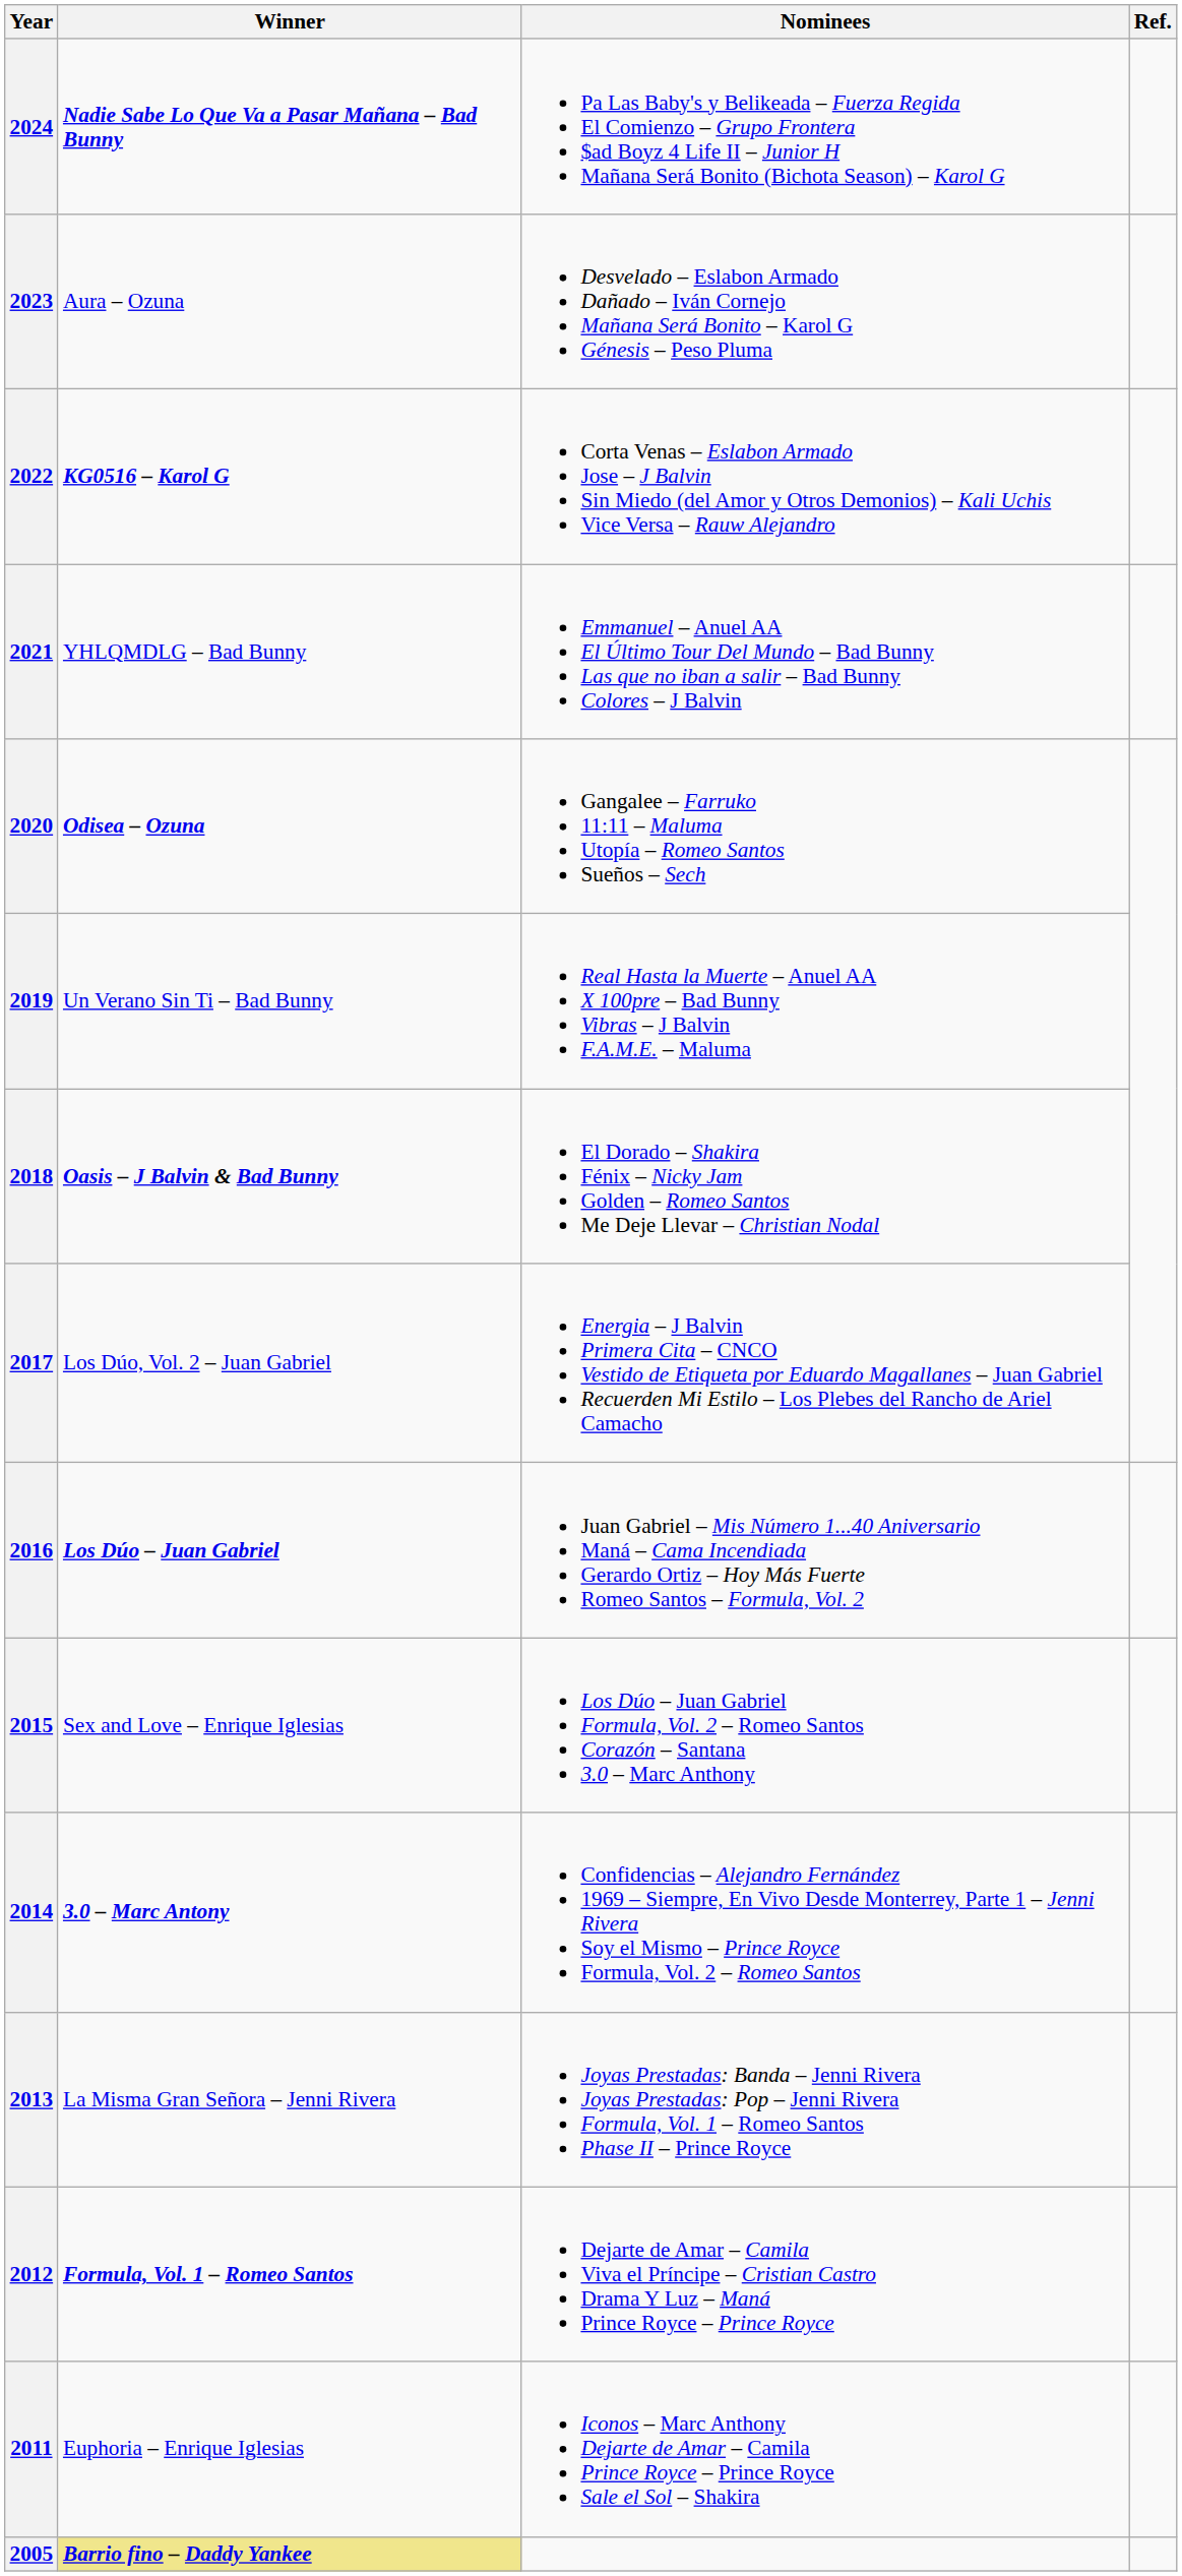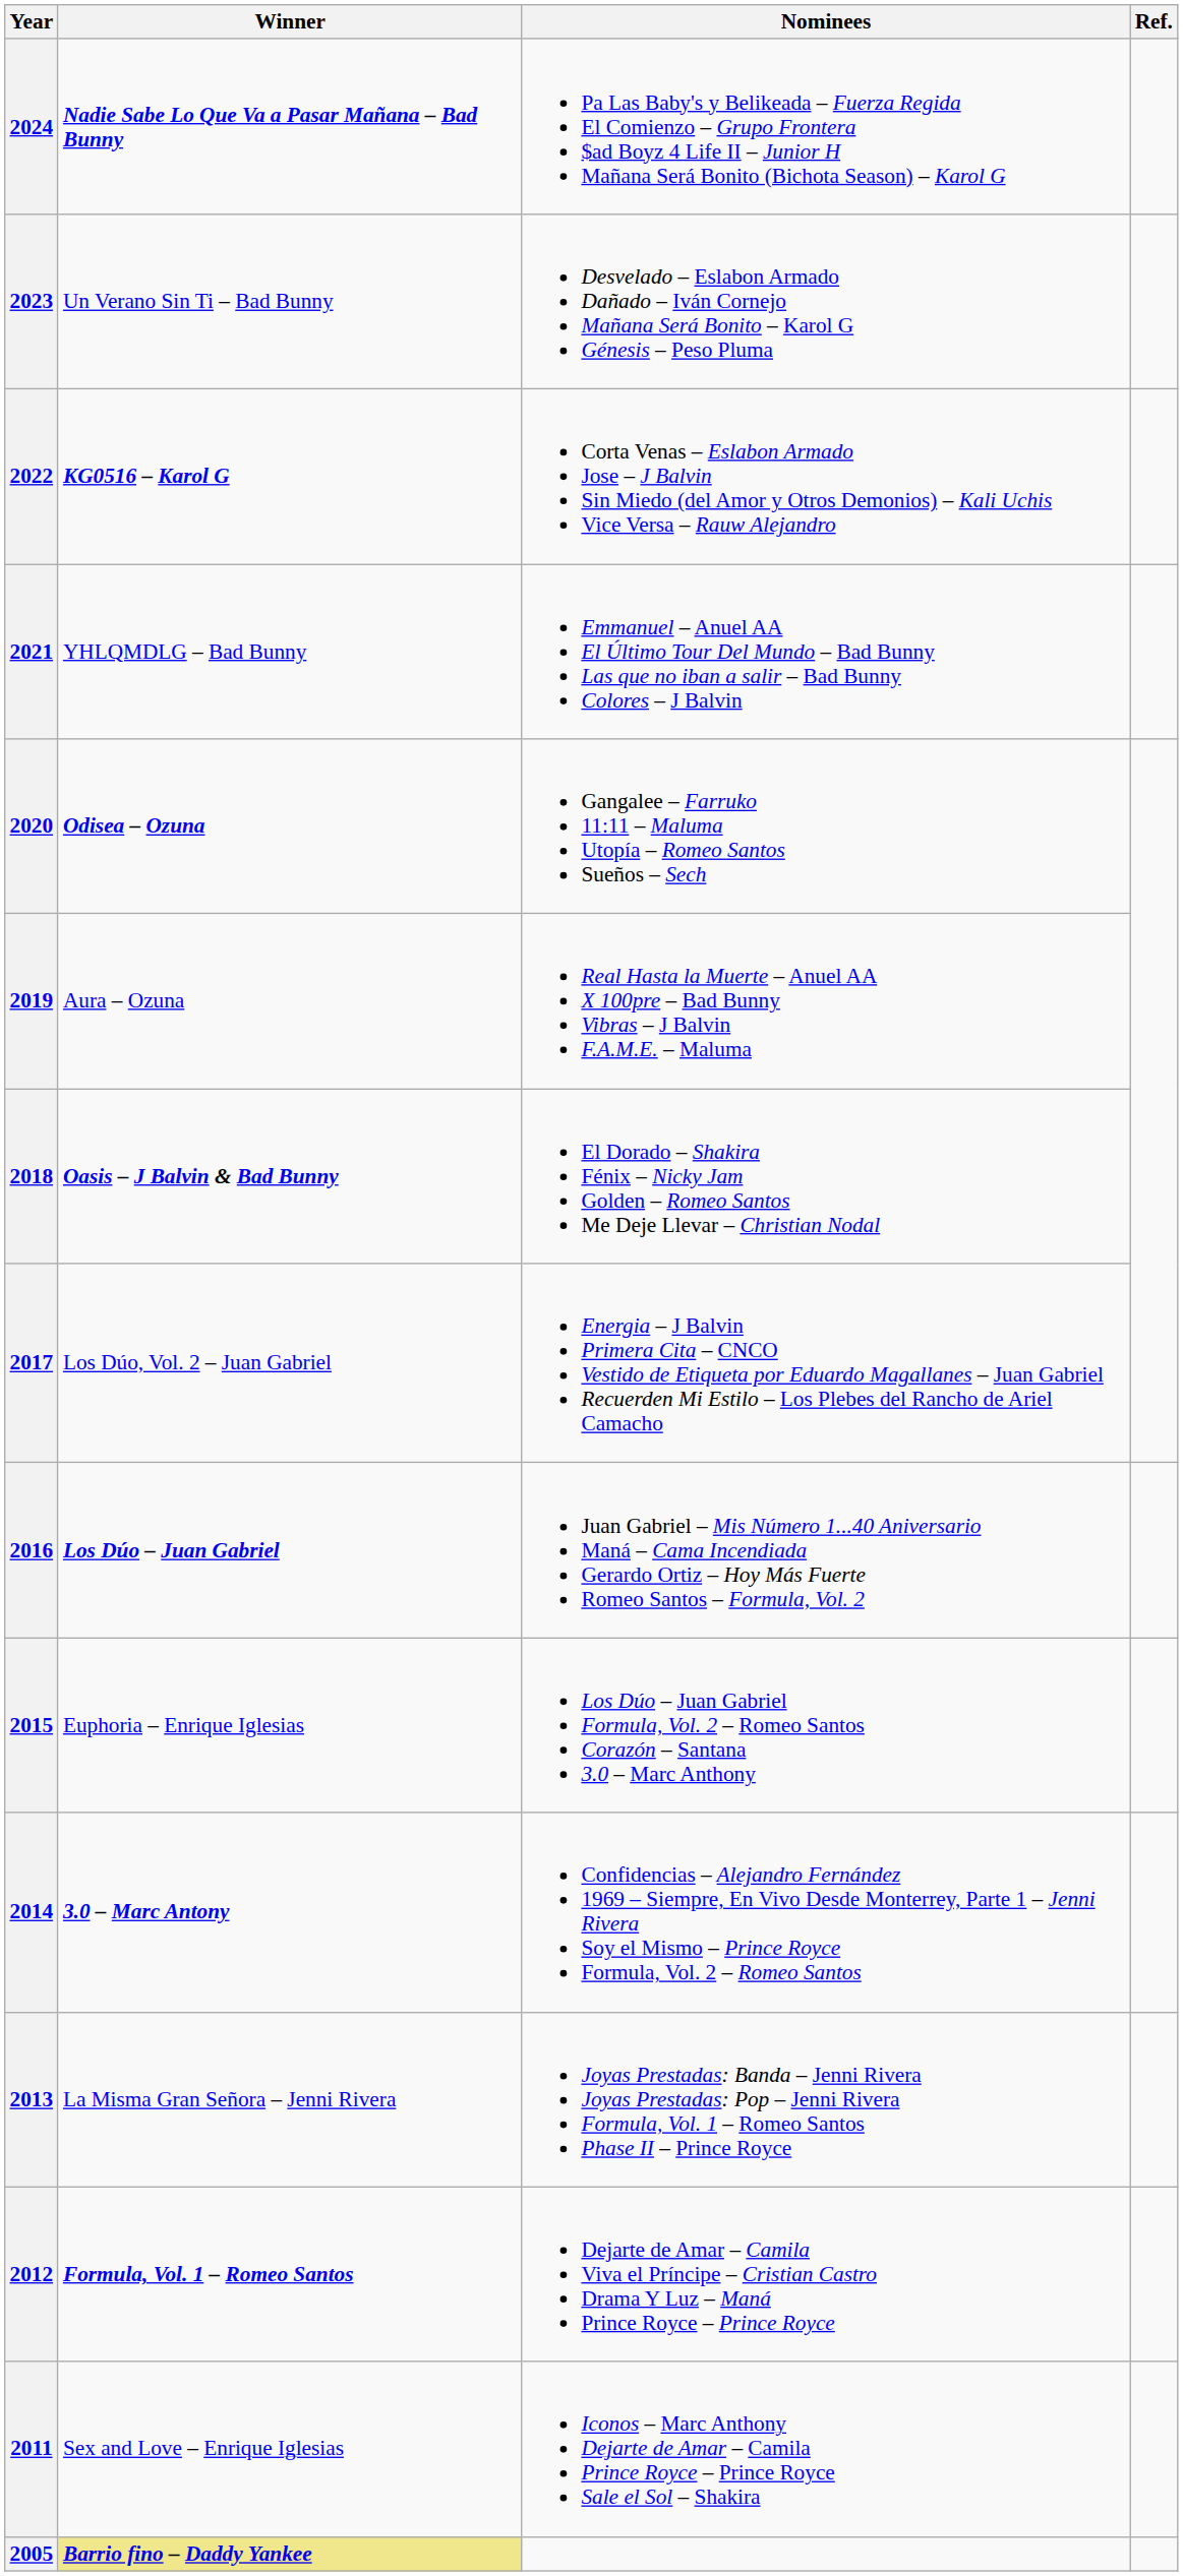 <table class="wikitable sortable">
 <tr>
 <th>Year</th>
 <th>Winner</th>
 <th>Nominees</th>
 <th>Ref.</th>
 </tr>
 <tr>
 <th scope="row"><a href='#'>2024</a></th>
 <td> <strong><em><a href='#'>Nadie Sabe Lo Que Va a Pasar Mañana</a><em> – <a href='#'>Bad Bunny</a><strong></td>
 <td><br><ul><li></em><a href='#'>Pa Las Baby's y Belikeada</a><em> – <a href='#'>Fuerza Regida</a></li><li></em><a href='#'>El Comienzo</a><em> – <a href='#'>Grupo Frontera</a></li><li></em><a href='#'>$ad Boyz 4 Life II</a><em> – <a href='#'>Junior H</a></li><li></em><a href='#'>Mañana Será Bonito (Bichota Season)</a><em> – <a href='#'>Karol G</a></li></ul></td>
 <td align="center"><br></td>
 </tr>
 <tr>
 <th scope="row"><a href='#'>2023</a></th>
-<td> </em></strong><a href='#'>Aura</a></em> – <a href='#'>Ozuna</a></strong></td>
+<td> </em></strong><a href='#'>Un Verano Sin Ti</a></em> – <a href='#'>Bad Bunny</a></strong></td>
 <td><br><ul><li><em>Desvelado</em> – <a href='#'>Eslabon Armado</a></li><li><em>Dañado</em> – <a href='#'>Iván Cornejo</a></li><li><em><a href='#'>Mañana Será Bonito</a></em> – <a href='#'>Karol G</a></li><li><em><a href='#'>Génesis</a></em> – <a href='#'>Peso Pluma</a></li></ul></td>
 <td align="center"><br></td>
 </tr>
 <tr>
 <th scope="row"><a href='#'>2022</a></th>
 <td> <strong><em><a href='#'>KG0516</a><em> – <a href='#'>Karol G</a><strong></td>
 <td><br><ul><li></em>Corta Venas<em> – <a href='#'>Eslabon Armado</a></li><li></em><a href='#'>Jose</a><em> – <a href='#'>J Balvin</a></li><li></em><a href='#'>Sin Miedo (del Amor y Otros Demonios)</a><em> – <a href='#'>Kali Uchis</a></li><li></em><a href='#'>Vice Versa</a><em> – <a href='#'>Rauw Alejandro</a></li></ul></td>
 <td align="center"><br></td>
 </tr>
 <tr>
 <th scope="row"><a href='#'>2021</a></th>
 <td> </em></strong><a href='#'>YHLQMDLG</a></em> – <a href='#'>Bad Bunny</a></strong></td>
 <td><br><ul><li><em><a href='#'>Emmanuel</a></em> – <a href='#'>Anuel AA</a></li><li><em><a href='#'>El Último Tour Del Mundo</a></em> – <a href='#'>Bad Bunny</a></li><li><em><a href='#'>Las que no iban a salir</a></em> – <a href='#'>Bad Bunny</a></li><li><em><a href='#'>Colores</a></em> – <a href='#'>J Balvin</a></li></ul></td>
 <td align="center"><br></td>
 </tr>
 <tr>
 <th scope="row"><a href='#'>2020</a></th>
 <td> <strong><em><a href='#'>Odisea</a><em> – <a href='#'>Ozuna</a><strong></td>
 <td><br><ul><li></em>Gangalee<em> – <a href='#'>Farruko</a></li><li></em><a href='#'>11:11</a><em> – <a href='#'>Maluma</a></li><li></em><a href='#'>Utopía</a><em> – <a href='#'>Romeo Santos</a></li><li></em>Sueños<em> – <a href='#'>Sech</a></li></ul></td>
 </tr>
 <tr>
 <th scope="row"><a href='#'>2019</a></th>
-<td> </em></strong><a href='#'>Un Verano Sin Ti</a></em> – <a href='#'>Bad Bunny</a></strong></td>
+<td> </em></strong><a href='#'>Aura</a></em> – <a href='#'>Ozuna</a></strong></td>
 <td><br><ul><li><em><a href='#'>Real Hasta la Muerte</a></em> – <a href='#'>Anuel AA</a></li><li><em><a href='#'>X 100pre</a></em> – <a href='#'>Bad Bunny</a></li><li><em><a href='#'>Vibras</a></em> – <a href='#'>J Balvin</a></li><li><em><a href='#'>F.A.M.E.</a></em> – <a href='#'>Maluma</a></li></ul></td>
 </tr>
 <tr>
 <th scope="row"><a href='#'>2018</a></th>
 <td> <strong><em><a href='#'>Oasis</a><em> – <a href='#'>J Balvin</a> & <a href='#'>Bad Bunny</a><strong></td>
 <td><br><ul><li></em><a href='#'>El Dorado</a><em> – <a href='#'>Shakira</a></li><li></em><a href='#'>Fénix</a><em> – <a href='#'>Nicky Jam</a></li><li></em><a href='#'>Golden</a><em> – <a href='#'>Romeo Santos</a></li><li></em>Me Deje Llevar<em> – <a href='#'>Christian Nodal</a></li></ul></td>
 </tr>
 <tr>
 <th scope="row"><a href='#'>2017</a></th>
 <td> </em></strong><a href='#'>Los Dúo, Vol. 2</a></em> – <a href='#'>Juan Gabriel</a></strong></td>
 <td><br><ul><li><em><a href='#'>Energia</a></em> – <a href='#'>J Balvin</a></li><li><em><a href='#'>Primera Cita</a></em> – <a href='#'>CNCO</a></li><li><em><a href='#'>Vestido de Etiqueta por Eduardo Magallanes</a></em> – <a href='#'>Juan Gabriel</a></li><li><em>Recuerden Mi Estilo</em> – <a href='#'>Los Plebes del Rancho de Ariel Camacho</a></li></ul></td>
 </tr>
 <tr>
 <th scope="row"><a href='#'>2016</a></th>
 <td> <strong><em><a href='#'>Los Dúo</a><em> – <a href='#'>Juan Gabriel</a><strong></td>
 <td><br><ul><li></em>Juan Gabriel<em> – <a href='#'>Mis Número 1...40 Aniversario</a></li><li></em><a href='#'>Maná</a><em> – <a href='#'>Cama Incendiada</a></li><li></em><a href='#'>Gerardo Ortiz</a><em> – Hoy Más Fuerte</li><li></em><a href='#'>Romeo Santos</a><em> – <a href='#'>Formula, Vol. 2</a></li></ul></td>
 <td align="center"></td>
 </tr>
 <tr>
 <th scope="row"><a href='#'>2015</a></th>
-<td> </em></strong><a href='#'>Sex and Love</a></em> – <a href='#'>Enrique Iglesias</a></strong></td>
+<td> </em></strong><a href='#'>Euphoria</a></em> – <a href='#'>Enrique Iglesias</a></strong></td>
 <td><br><ul><li><em><a href='#'>Los Dúo</a></em> – <a href='#'>Juan Gabriel</a></li><li><em><a href='#'>Formula, Vol. 2</a></em> – <a href='#'>Romeo Santos</a></li><li><em><a href='#'>Corazón</a></em> – <a href='#'>Santana</a></li><li><em><a href='#'>3.0</a></em> – <a href='#'>Marc Anthony</a></li></ul></td>
 <td align="center"></td>
 </tr>
 <tr>
 <th scope="row"><a href='#'>2014</a></th>
 <td> <strong><em><a href='#'>3.0</a><em> – <a href='#'>Marc Antony</a><strong></td>
 <td><br><ul><li></em><a href='#'>Confidencias</a><em> – <a href='#'>Alejandro Fernández</a></li><li></em><a href='#'>1969 – Siempre, En Vivo Desde Monterrey, Parte 1</a><em> – <a href='#'>Jenni Rivera</a></li><li></em><a href='#'>Soy el Mismo</a><em> – <a href='#'>Prince Royce</a></li><li></em><a href='#'>Formula, Vol. 2</a><em> – <a href='#'>Romeo Santos</a></li></ul></td>
 <td align="center"></td>
 </tr>
 <tr>
 <th scope="row"><a href='#'>2013</a></th>
 <td> </em></strong><a href='#'>La Misma Gran Señora</a></em> – <a href='#'>Jenni Rivera</a></strong></td>
 <td><br><ul><li><em><a href='#'>Joyas Prestadas</a>: Banda</em> – <a href='#'>Jenni Rivera</a></li><li><em><a href='#'>Joyas Prestadas</a>: Pop</em> – <a href='#'>Jenni Rivera</a></li><li><em><a href='#'>Formula, Vol. 1</a></em> – <a href='#'>Romeo Santos</a></li><li><em><a href='#'>Phase II</a></em> – <a href='#'>Prince Royce</a></li></ul></td>
 <td align="center"></td>
 </tr>
 <tr>
 <th scope="row"><a href='#'>2012</a></th>
 <td> <strong><em><a href='#'>Formula, Vol. 1</a><em> – <a href='#'>Romeo Santos</a><strong></td>
 <td><br><ul><li></em><a href='#'>Dejarte de Amar</a><em> – <a href='#'>Camila</a></li><li></em><a href='#'>Viva el Príncipe</a><em> – <a href='#'>Cristian Castro</a></li><li></em><a href='#'>Drama Y Luz</a><em> – <a href='#'>Maná</a></li><li></em><a href='#'>Prince Royce</a><em> – <a href='#'>Prince Royce</a></li></ul></td>
 <td align="center"></td>
 </tr>
 <tr>
 <th scope="row"><a href='#'>2011</a></th>
-<td> </em></strong><a href='#'>Euphoria</a></em> – <a href='#'>Enrique Iglesias</a></strong></td>
+<td> </em></strong><a href='#'>Sex and Love</a></em> – <a href='#'>Enrique Iglesias</a></strong></td>
 <td><br><ul><li><em><a href='#'>Iconos</a></em> – <a href='#'>Marc Anthony</a></li><li><em><a href='#'>Dejarte de Amar</a></em> – <a href='#'>Camila</a></li><li><em><a href='#'>Prince Royce</a></em> – <a href='#'>Prince Royce</a></li><li><em><a href='#'>Sale el Sol</a></em> – <a href='#'>Shakira</a></li></ul></td>
 <td align="center"></td>
 </tr>
 <tr>
 <th scope="row"><a href='#'>2005</a></th>
 <td style="background: khaki;"> <strong><em><a href='#'>Barrio fino</a><em> – <a href='#'>Daddy Yankee</a><strong></td>
 <td></td>
 <td align="center"></td>
 </tr>
 </table>
